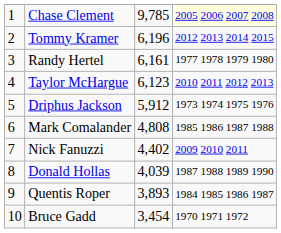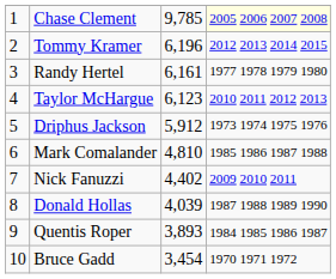 <table class="wikitable">
 <tr>
 </tr>
 <tr>
 <td>1</td>
 <td><a href='#'>Chase Clement</a></td>
 <td>9,785</td>
 <td style="background: lightyellow; font-size:80%;"><a href='#'>2005</a> <a href='#'>2006</a> <a href='#'>2007</a> <a href='#'>2008</a></td>
 </tr>
 <tr>
 <td>2</td>
 <td><a href='#'>Tommy Kramer</a></td>
 <td>6,196</td>
 <td style="font-size:80%;"><a href='#'>2012</a> <a href='#'>2013</a> <a href='#'>2014</a> <a href='#'>2015</a></td>
 </tr>
 <tr>
 <td>3</td>
 <td>Randy Hertel</td>
 <td>6,161</td>
 <td style="font-size:80%;">1977 1978 1979 1980</td>
 </tr>
 <tr>
 <td>4</td>
 <td><a href='#'>Taylor McHargue</a></td>
 <td>6,123</td>
 <td style="font-size:80%;"><a href='#'>2010</a> <a href='#'>2011</a> <a href='#'>2012</a> <a href='#'>2013</a></td>
 </tr>
 <tr>
 <td>5</td>
 <td><a href='#'>Driphus Jackson</a></td>
 <td>5,912</td>
 <td style="font-size:80%;">1973 1974 1975 1976</td>
 </tr>
 <tr>
 <td>6</td>
 <td>Mark Comalander</td>
-<td>4,808</td>
+<td>4,810</td>
 <td style="font-size:80%;">1985 1986 1987 1988</td>
 </tr>
 <tr>
 <td>7</td>
 <td>Nick Fanuzzi</td>
 <td>4,402</td>
 <td style="font-size:80%;"><a href='#'>2009</a> <a href='#'>2010</a> <a href='#'>2011</a></td>
 </tr>
 <tr>
 <td>8</td>
 <td><a href='#'>Donald Hollas</a></td>
 <td>4,039</td>
 <td style="font-size:80%;">1987 1988 1989 1990</td>
 </tr>
 <tr>
 <td>9</td>
 <td>Quentis Roper</td>
 <td>3,893</td>
 <td style="font-size:80%;">1984 1985 1986 1987</td>
 </tr>
 <tr>
 <td>10</td>
 <td>Bruce Gadd</td>
 <td>3,454</td>
 <td style="font-size:80%;">1970 1971 1972</td>
 </tr>
 </table>
